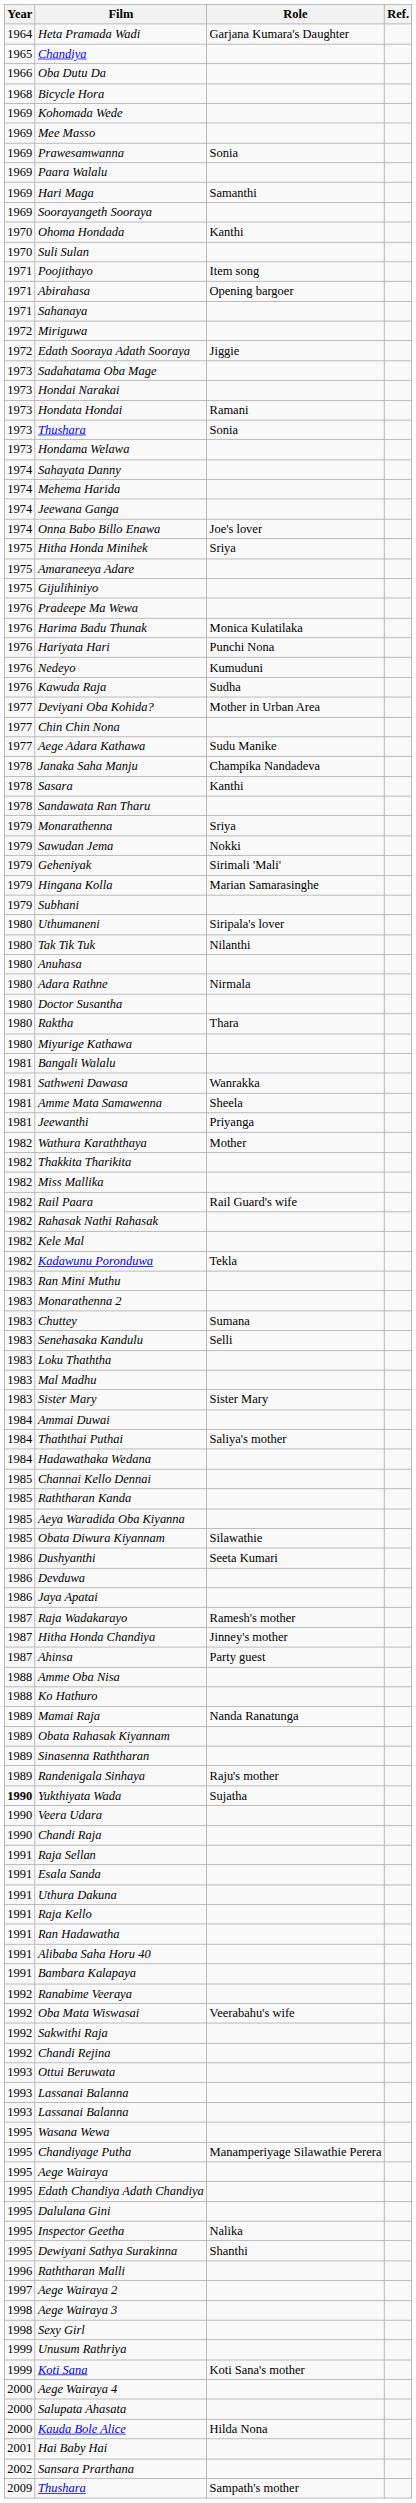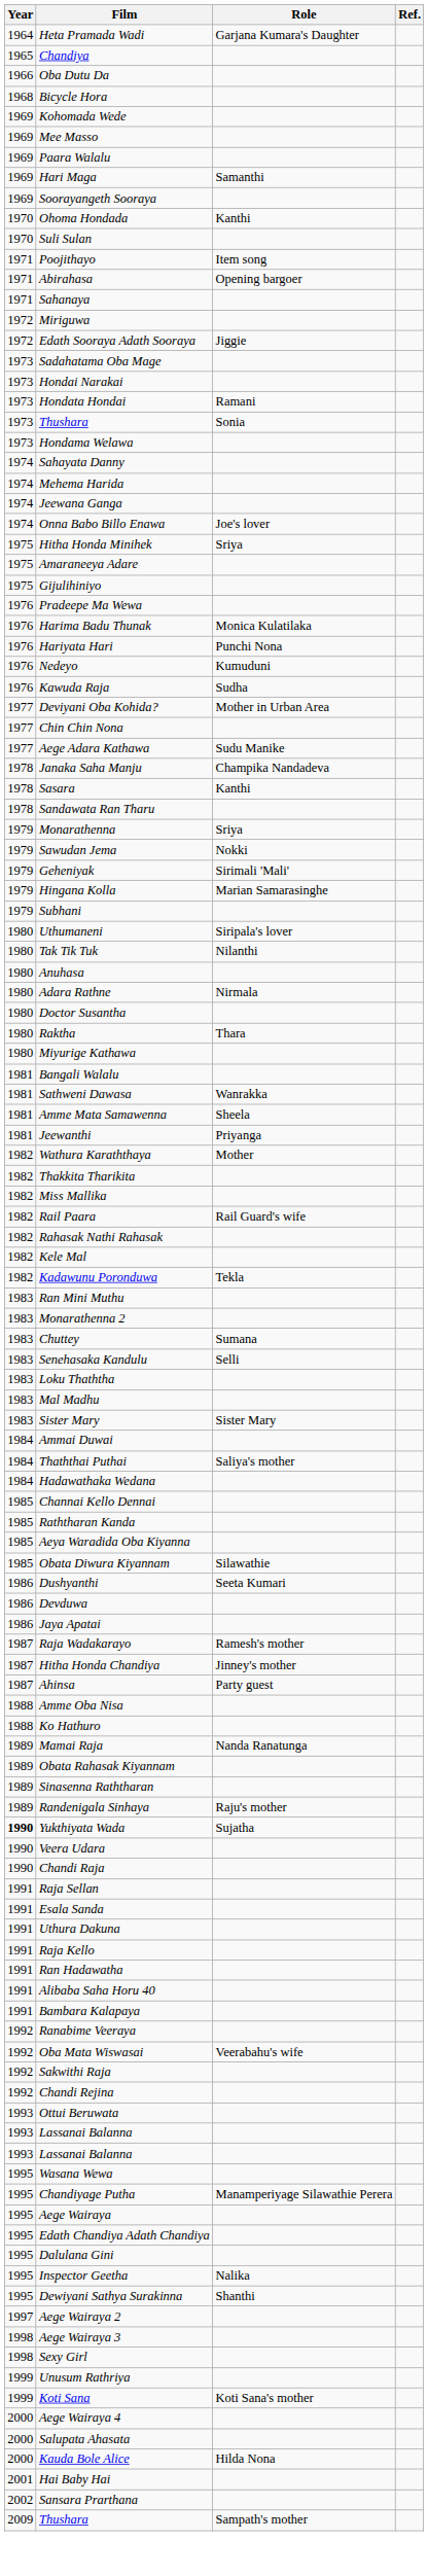 <table class="wikitable">
 <tr>
 <th>Year</th>
 <th>Film</th>
 <th>Role</th>
 <th>Ref.</th>
 </tr>
 <tr>
 <td>1964</td>
 <td><em>Heta Pramada Wadi</em></td>
 <td>Garjana Kumara's Daughter</td>
 <td></td>
 </tr>
 <tr>
 <td>1965</td>
 <td><em><a href='#'>Chandiya</a></em></td>
 <td></td>
 <td></td>
 </tr>
 <tr>
 <td>1966</td>
 <td><em>Oba Dutu Da</em></td>
 <td></td>
 <td></td>
 </tr>
 <tr>
 <td>1968</td>
 <td><em>Bicycle Hora</em></td>
 <td></td>
 <td></td>
 </tr>
 <tr>
 <td>1969</td>
 <td><em>Kohomada Wede</em></td>
 <td></td>
 <td></td>
 </tr>
 <tr>
 <td>1969</td>
 <td><em>Mee Masso</em></td>
 <td></td>
-<td></td>
-</tr>
-<tr>
-<td>1969</td>
-<td><em>Prawesamwanna</em></td>
-<td>Sonia</td>
 <td></td>
 </tr>
 <tr>
 <td>1969</td>
 <td><em>Paara Walalu</em></td>
 <td></td>
 <td></td>
 </tr>
 <tr>
 <td>1969</td>
 <td><em>Hari Maga</em></td>
 <td>Samanthi</td>
 <td></td>
 </tr>
 <tr>
 <td>1969</td>
 <td><em>Soorayangeth Sooraya</em></td>
 <td></td>
 <td></td>
 </tr>
 <tr>
 <td>1970</td>
 <td><em>Ohoma Hondada</em></td>
 <td>Kanthi</td>
 <td></td>
 </tr>
 <tr>
 <td>1970</td>
 <td><em>Suli Sulan</em></td>
 <td></td>
 <td></td>
 </tr>
 <tr>
 <td>1971</td>
 <td><em>Poojithayo</em></td>
 <td>Item song</td>
 <td></td>
 </tr>
 <tr>
 <td>1971</td>
 <td><em>Abirahasa</em></td>
 <td>Opening bargoer</td>
 <td></td>
 </tr>
 <tr>
 <td>1971</td>
 <td><em>Sahanaya</em></td>
 <td></td>
 <td></td>
 </tr>
 <tr>
 <td>1972</td>
 <td><em>Miriguwa</em></td>
 <td></td>
 <td></td>
 </tr>
 <tr>
 <td>1972</td>
 <td><em>Edath Sooraya Adath Sooraya</em></td>
 <td>Jiggie</td>
 <td></td>
 </tr>
 <tr>
 <td>1973</td>
 <td><em>Sadahatama Oba Mage</em></td>
 <td></td>
 <td></td>
 </tr>
 <tr>
 <td>1973</td>
 <td><em>Hondai Narakai</em></td>
 <td></td>
 <td></td>
 </tr>
 <tr>
 <td>1973</td>
 <td><em>Hondata Hondai</em></td>
 <td>Ramani</td>
 <td></td>
 </tr>
 <tr>
 <td>1973</td>
 <td><em><a href='#'>Thushara</a></em></td>
 <td>Sonia</td>
 <td></td>
 </tr>
 <tr>
 <td>1973</td>
 <td><em>Hondama Welawa</em></td>
 <td></td>
 <td></td>
 </tr>
 <tr>
 <td>1974</td>
 <td><em>Sahayata Danny</em></td>
 <td></td>
 <td></td>
 </tr>
 <tr>
 <td>1974</td>
 <td><em>Mehema Harida</em></td>
 <td></td>
 <td></td>
 </tr>
 <tr>
 <td>1974</td>
 <td><em>Jeewana Ganga</em></td>
 <td></td>
 <td></td>
 </tr>
 <tr>
 <td>1974</td>
 <td><em>Onna Babo Billo Enawa</em></td>
 <td>Joe's lover</td>
 <td></td>
 </tr>
 <tr>
 <td>1975</td>
 <td><em>Hitha Honda Minihek</em></td>
 <td>Sriya</td>
 <td></td>
 </tr>
 <tr>
 <td>1975</td>
 <td><em>Amaraneeya Adare</em></td>
 <td></td>
 <td></td>
 </tr>
 <tr>
 <td>1975</td>
 <td><em>Gijulihiniyo</em></td>
 <td></td>
 <td></td>
 </tr>
 <tr>
 <td>1976</td>
 <td><em>Pradeepe Ma Wewa</em></td>
 <td></td>
 <td></td>
 </tr>
 <tr>
 <td>1976</td>
 <td><em>Harima Badu Thunak</em></td>
 <td>Monica Kulatilaka</td>
 <td></td>
 </tr>
 <tr>
 <td>1976</td>
 <td><em>Hariyata Hari</em></td>
 <td>Punchi Nona</td>
 <td></td>
 </tr>
 <tr>
 <td>1976</td>
 <td><em>Nedeyo</em></td>
 <td>Kumuduni</td>
 <td></td>
 </tr>
 <tr>
 <td>1976</td>
 <td><em>Kawuda Raja</em></td>
 <td>Sudha</td>
 <td></td>
 </tr>
 <tr>
 <td>1977</td>
 <td><em>Deviyani Oba Kohida?</em></td>
 <td>Mother in Urban Area</td>
 <td></td>
 </tr>
 <tr>
 <td>1977</td>
 <td><em>Chin Chin Nona</em></td>
 <td></td>
 <td></td>
 </tr>
 <tr>
 <td>1977</td>
 <td><em>Aege Adara Kathawa</em></td>
 <td>Sudu Manike</td>
 <td></td>
 </tr>
 <tr>
 <td>1978</td>
 <td><em>Janaka Saha Manju</em></td>
 <td>Champika Nandadeva</td>
 <td></td>
 </tr>
 <tr>
 <td>1978</td>
 <td><em>Sasara</em></td>
 <td>Kanthi</td>
 <td></td>
 </tr>
 <tr>
 <td>1978</td>
 <td><em>Sandawata Ran Tharu</em></td>
 <td></td>
 <td></td>
 </tr>
 <tr>
 <td>1979</td>
 <td><em>Monarathenna</em></td>
 <td>Sriya</td>
 <td></td>
 </tr>
 <tr>
 <td>1979</td>
 <td><em>Sawudan Jema</em></td>
 <td>Nokki</td>
 <td></td>
 </tr>
 <tr>
 <td>1979</td>
 <td><em>Geheniyak</em></td>
 <td>Sirimali 'Mali'</td>
 <td></td>
 </tr>
 <tr>
 <td>1979</td>
 <td><em>Hingana Kolla</em></td>
 <td>Marian Samarasinghe</td>
 <td></td>
 </tr>
 <tr>
 <td>1979</td>
 <td><em>Subhani</em></td>
 <td></td>
 <td></td>
 </tr>
 <tr>
 <td>1980</td>
 <td><em>Uthumaneni</em></td>
 <td>Siripala's lover</td>
 <td></td>
 </tr>
 <tr>
 <td>1980</td>
 <td><em>Tak Tik Tuk</em></td>
 <td>Nilanthi</td>
 <td></td>
 </tr>
 <tr>
 <td>1980</td>
 <td><em>Anuhasa</em></td>
 <td></td>
 <td></td>
 </tr>
 <tr>
 <td>1980</td>
 <td><em>Adara Rathne</em></td>
 <td>Nirmala</td>
 <td></td>
 </tr>
 <tr>
 <td>1980</td>
 <td><em>Doctor Susantha</em></td>
 <td></td>
 <td></td>
 </tr>
 <tr>
 <td>1980</td>
 <td><em>Raktha</em></td>
 <td>Thara</td>
 <td></td>
 </tr>
 <tr>
 <td>1980</td>
 <td><em>Miyurige Kathawa</em></td>
 <td></td>
 <td></td>
 </tr>
 <tr>
 <td>1981</td>
 <td><em>Bangali Walalu</em></td>
 <td></td>
 <td></td>
 </tr>
 <tr>
 <td>1981</td>
 <td><em>Sathweni Dawasa</em></td>
 <td>Wanrakka</td>
 <td></td>
 </tr>
 <tr>
 <td>1981</td>
 <td><em>Amme Mata Samawenna</em></td>
 <td>Sheela</td>
 <td></td>
 </tr>
 <tr>
 <td>1981</td>
 <td><em>Jeewanthi</em></td>
 <td>Priyanga</td>
 <td></td>
 </tr>
 <tr>
 <td>1982</td>
 <td><em>Wathura Karaththaya</em></td>
 <td>Mother</td>
 <td></td>
 </tr>
 <tr>
 <td>1982</td>
 <td><em>Thakkita Tharikita</em></td>
 <td></td>
 <td></td>
 </tr>
 <tr>
 <td>1982</td>
 <td><em>Miss Mallika</em></td>
 <td></td>
 <td></td>
 </tr>
 <tr>
 <td>1982</td>
 <td><em>Rail Paara</em></td>
 <td>Rail Guard's wife</td>
 <td></td>
 </tr>
 <tr>
 <td>1982</td>
 <td><em>Rahasak Nathi Rahasak</em></td>
 <td></td>
 <td></td>
 </tr>
 <tr>
 <td>1982</td>
 <td><em>Kele Mal</em></td>
 <td></td>
 <td></td>
 </tr>
 <tr>
 <td>1982</td>
 <td><em><a href='#'>Kadawunu Poronduwa</a></em></td>
 <td>Tekla</td>
 <td></td>
 </tr>
 <tr>
 <td>1983</td>
 <td><em>Ran Mini Muthu</em></td>
 <td></td>
 <td></td>
 </tr>
 <tr>
 <td>1983</td>
 <td><em>Monarathenna 2</em></td>
 <td></td>
 <td></td>
 </tr>
 <tr>
 <td>1983</td>
 <td><em>Chuttey</em></td>
 <td>Sumana</td>
 <td></td>
 </tr>
 <tr>
 <td>1983</td>
 <td><em>Senehasaka Kandulu</em></td>
 <td>Selli</td>
 <td></td>
 </tr>
 <tr>
 <td>1983</td>
 <td><em>Loku Thaththa</em></td>
 <td></td>
 <td></td>
 </tr>
 <tr>
 <td>1983</td>
 <td><em>Mal Madhu</em></td>
 <td></td>
 <td></td>
 </tr>
 <tr>
 <td>1983</td>
 <td><em>Sister Mary</em></td>
 <td>Sister Mary</td>
 <td></td>
 </tr>
 <tr>
 <td>1984</td>
 <td><em>Ammai Duwai</em></td>
 <td></td>
 <td></td>
 </tr>
 <tr>
 <td>1984</td>
 <td><em>Thaththai Puthai</em></td>
 <td>Saliya's mother</td>
 <td></td>
 </tr>
 <tr>
 <td>1984</td>
 <td><em>Hadawathaka Wedana</em></td>
 <td></td>
 <td></td>
 </tr>
 <tr>
 <td>1985</td>
 <td><em>Channai Kello Dennai</em></td>
 <td></td>
 <td></td>
 </tr>
 <tr>
 <td>1985</td>
 <td><em>Raththaran Kanda</em></td>
 <td></td>
 <td></td>
 </tr>
 <tr>
 <td>1985</td>
 <td><em>Aeya Waradida Oba Kiyanna</em></td>
 <td></td>
 <td></td>
 </tr>
 <tr>
 <td>1985</td>
 <td><em>Obata Diwura Kiyannam</em></td>
 <td>Silawathie</td>
 <td></td>
 </tr>
 <tr>
 <td>1986</td>
 <td><em>Dushyanthi</em></td>
 <td>Seeta Kumari</td>
 <td></td>
 </tr>
 <tr>
 <td>1986</td>
 <td><em>Devduwa</em></td>
 <td></td>
 <td></td>
 </tr>
 <tr>
 <td>1986</td>
 <td><em>Jaya Apatai</em></td>
 <td></td>
 <td></td>
 </tr>
 <tr>
 <td>1987</td>
 <td><em>Raja Wadakarayo</em></td>
 <td>Ramesh's mother</td>
 <td></td>
 </tr>
 <tr>
 <td>1987</td>
 <td><em>Hitha Honda Chandiya</em></td>
 <td>Jinney's mother</td>
 <td></td>
 </tr>
 <tr>
 <td>1987</td>
 <td><em>Ahinsa</em></td>
 <td>Party guest</td>
 <td></td>
 </tr>
 <tr>
 <td>1988</td>
 <td><em>Amme Oba Nisa</em></td>
 <td></td>
 <td></td>
 </tr>
 <tr>
 <td>1988</td>
 <td><em>Ko Hathuro</em></td>
 <td></td>
 <td></td>
 </tr>
 <tr>
 <td>1989</td>
 <td><em>Mamai Raja</em></td>
 <td>Nanda Ranatunga</td>
 <td></td>
 </tr>
 <tr>
 <td>1989</td>
 <td><em>Obata Rahasak Kiyannam</em></td>
 <td></td>
 <td></td>
 </tr>
 <tr>
 <td>1989</td>
 <td><em>Sinasenna Raththaran</em></td>
 <td></td>
 <td></td>
 </tr>
 <tr>
 <td>1989</td>
 <td><em>Randenigala Sinhaya</em></td>
 <td>Raju's mother</td>
 <td></td>
 </tr>
 <tr>
 <td><strong>1990</strong></td>
 <td><em>Yukthiyata Wada</em></td>
 <td>Sujatha</td>
 <td></td>
 </tr>
 <tr>
 <td>1990</td>
 <td><em>Veera Udara</em></td>
 <td></td>
 <td></td>
 </tr>
 <tr>
 <td>1990</td>
 <td><em>Chandi Raja</em></td>
 <td></td>
 <td></td>
 </tr>
 <tr>
 <td>1991</td>
 <td><em>Raja Sellan</em></td>
 <td></td>
 <td></td>
 </tr>
 <tr>
 <td>1991</td>
 <td><em>Esala Sanda</em></td>
 <td></td>
 <td></td>
 </tr>
 <tr>
 <td>1991</td>
 <td><em>Uthura Dakuna</em></td>
 <td></td>
 <td></td>
 </tr>
 <tr>
 <td>1991</td>
 <td><em>Raja Kello</em></td>
 <td></td>
 <td></td>
 </tr>
 <tr>
 <td>1991</td>
 <td><em>Ran Hadawatha</em></td>
 <td></td>
 <td></td>
 </tr>
 <tr>
 <td>1991</td>
 <td><em>Alibaba Saha Horu 40</em></td>
 <td></td>
 <td></td>
 </tr>
 <tr>
 <td>1991</td>
 <td><em>Bambara Kalapaya</em></td>
 <td></td>
 <td></td>
 </tr>
 <tr>
 <td>1992</td>
 <td><em>Ranabime Veeraya</em></td>
 <td></td>
 <td></td>
 </tr>
 <tr>
 <td>1992</td>
 <td><em>Oba Mata Wiswasai</em></td>
 <td>Veerabahu's wife</td>
 <td></td>
 </tr>
 <tr>
 <td>1992</td>
 <td><em>Sakwithi Raja</em></td>
 <td></td>
 <td></td>
 </tr>
 <tr>
 <td>1992</td>
 <td><em>Chandi Rejina</em></td>
 <td></td>
 <td></td>
 </tr>
 <tr>
 <td>1993</td>
 <td><em>Ottui Beruwata</em></td>
 <td></td>
 <td></td>
 </tr>
 <tr>
 <td>1993</td>
 <td><em>Lassanai Balanna</em></td>
 <td></td>
 <td></td>
 </tr>
 <tr>
 <td>1993</td>
 <td><em>Lassanai Balanna</em></td>
 <td></td>
 <td></td>
 </tr>
 <tr>
 <td>1995</td>
 <td><em>Wasana Wewa</em></td>
 <td></td>
 <td></td>
 </tr>
 <tr>
 <td>1995</td>
 <td><em>Chandiyage Putha</em></td>
 <td>Manamperiyage Silawathie Perera</td>
 <td></td>
 </tr>
 <tr>
 <td>1995</td>
 <td><em>Aege Wairaya</em></td>
 <td></td>
 <td></td>
 </tr>
 <tr>
 <td>1995</td>
 <td><em>Edath Chandiya Adath Chandiya</em></td>
 <td></td>
 <td></td>
 </tr>
 <tr>
 <td>1995</td>
 <td><em>Dalulana Gini</em></td>
 <td></td>
 <td></td>
 </tr>
 <tr>
 <td>1995</td>
 <td><em>Inspector Geetha</em></td>
 <td>Nalika</td>
 <td></td>
 </tr>
 <tr>
 <td>1995</td>
 <td><em>Dewiyani Sathya Surakinna</em></td>
 <td>Shanthi</td>
 <td></td>
 </tr>
 <tr>
-<td>1996</td>
-<td><em>Raththaran Malli</em></td>
-<td></td>
-<td></td>
-</tr>
-<tr>
 <td>1997</td>
 <td><em>Aege Wairaya 2</em></td>
 <td></td>
 <td></td>
 </tr>
 <tr>
 <td>1998</td>
 <td><em>Aege Wairaya 3</em></td>
 <td></td>
 <td></td>
 </tr>
 <tr>
 <td>1998</td>
 <td><em>Sexy Girl</em></td>
 <td></td>
 <td></td>
 </tr>
 <tr>
 <td>1999</td>
 <td><em>Unusum Rathriya</em></td>
 <td></td>
 <td></td>
 </tr>
 <tr>
 <td>1999</td>
 <td><em><a href='#'>Koti Sana</a></em></td>
 <td>Koti Sana's mother</td>
 <td></td>
 </tr>
 <tr>
 <td>2000</td>
 <td><em>Aege Wairaya 4</em></td>
 <td></td>
 <td></td>
 </tr>
 <tr>
 <td>2000</td>
 <td><em>Salupata Ahasata</em></td>
 <td></td>
 <td></td>
 </tr>
 <tr>
 <td>2000</td>
 <td><em><a href='#'>Kauda Bole Alice</a></em></td>
 <td>Hilda Nona</td>
 <td></td>
 </tr>
 <tr>
 <td>2001</td>
 <td><em>Hai Baby Hai</em></td>
 <td></td>
 <td></td>
 </tr>
 <tr>
 <td>2002</td>
 <td><em>Sansara Prarthana</em></td>
 <td></td>
 <td></td>
 </tr>
 <tr>
 <td>2009</td>
 <td><em><a href='#'>Thushara</a></em></td>
 <td>Sampath's mother</td>
 <td></td>
 </tr>
 </table>
